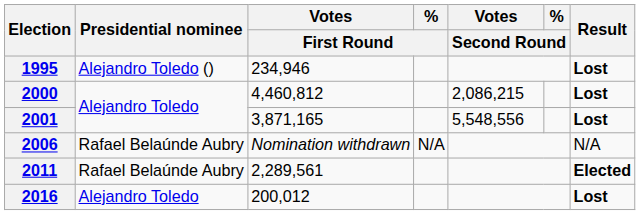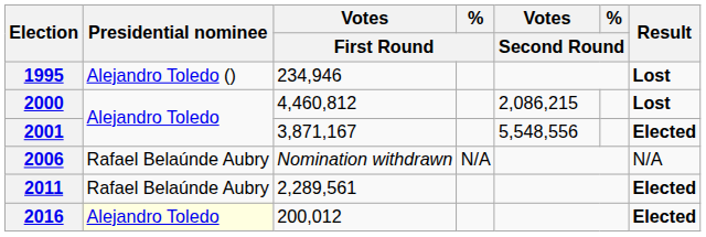 <table class=wikitable>
 <tr>
 <th rowspan=2>Election</th>
 <th rowspan=2>Presidential nominee</th>
 <th><strong>Votes</strong></th>
 <th><strong>%</strong></th>
 <th><strong>Votes</strong></th>
 <th><strong>%</strong></th>
 <th rowspan="2">Result</th>
 </tr>
 <tr>
 <th colspan="2">First Round</th>
 <th colspan="2">Second Round</th>
 </tr>
 <tr>
 <th><a href='#'>1995</a></th>
 <td><a href='#'>Alejandro Toledo</a> ()</td>
 <td>234,946</td>
 <td></td>
 <td colspan="2"></td>
 <td><strong>Lost</strong> </td>
 </tr>
 <tr>
 <th><a href='#'>2000</a></th>
 <td rowspan="2"><a href='#'>Alejandro Toledo</a></td>
 <td>4,460,812</td>
 <td></td>
 <td>2,086,215</td>
 <td></td>
 <td><strong>Lost</strong> </td>
 </tr>
 <tr>
 <th><a href='#'>2001</a></th>
-<td>3,871,165</td>
+<td>3,871,167</td>
 <td></td>
 <td>5,548,556</td>
 <td></td>
-<td><strong>Lost</strong> </td>
+<td><strong>Elected</strong> </td>
 </tr>
 <tr>
 <th><a href='#'>2006</a></th>
 <td>Rafael Belaúnde Aubry</td>
 <td><em>Nomination withdrawn</em></td>
 <td>N/A</td>
 <td colspan="2"></td>
 <td>N/A</td>
 </tr>
 <tr>
 <th><a href='#'>2011</a></th>
 <td>Rafael Belaúnde Aubry</td>
 <td>2,289,561</td>
 <td></td>
 <td colspan=2></td>
 <td><strong>Elected</strong> </td>
 </tr>
 <tr>
 <th><a href='#'>2016</a></th>
-<td><a href='#'>Alejandro Toledo</a></td>
+<td style="background: lightyellow;"><a href='#'>Alejandro Toledo</a></td>
 <td>200,012</td>
 <td></td>
 <td colspan=2></td>
-<td><strong>Lost</strong> </td>
+<td><strong>Elected</strong> </td>
 </tr>
 </table>
